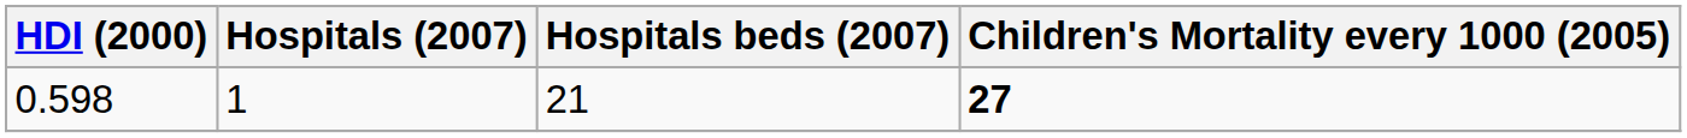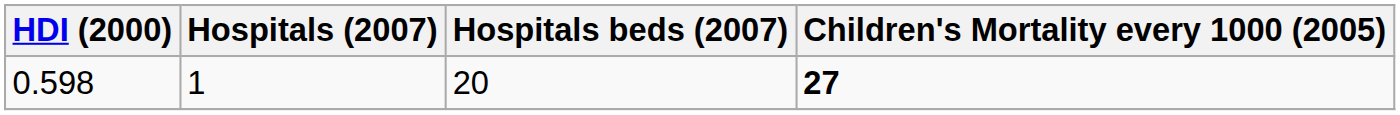 <table class="wikitable" border="1">
 <tr>
 <th><a href='#'>HDI</a> (2000)</th>
 <th>Hospitals (2007)</th>
 <th>Hospitals beds (2007)</th>
 <th>Children's Mortality every 1000 (2005)</th>
 </tr>
 <tr>
 <td>0.598</td>
 <td>1</td>
-<td>21</td>
+<td>20</td>
 <td><strong>27</strong></td>
 </tr>
 <tr>
 </tr>
 </table>
